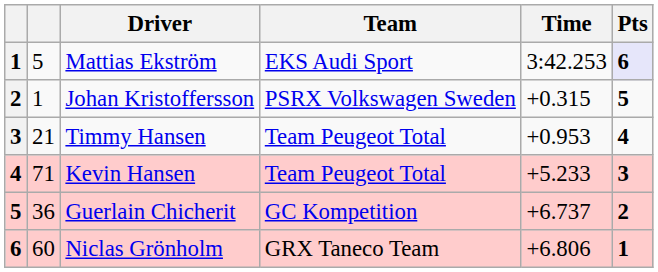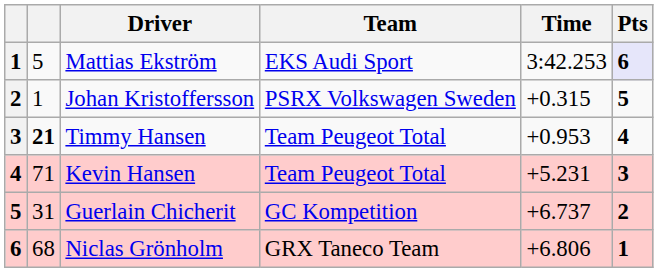 <table class="wikitable" style="font-size:95%">
 <tr>
 <th></th>
 <th></th>
 <th>Driver</th>
 <th>Team</th>
 <th>Time</th>
 <th>Pts</th>
 </tr>
 <tr>
 <th>1</th>
 <td>5</td>
 <td> <a href='#'>Mattias Ekström</a></td>
 <td><a href='#'>EKS Audi Sport</a></td>
 <td>3:42.253</td>
 <td style="background: lavender;"><strong>6</strong></td>
 </tr>
 <tr>
 <th>2</th>
 <td>1</td>
 <td> <a href='#'>Johan Kristoffersson</a></td>
 <td><a href='#'>PSRX Volkswagen Sweden</a></td>
 <td>+0.315</td>
 <td><strong>5</strong></td>
 </tr>
 <tr>
 <th>3</th>
-<td>21</td>
+<td><strong>21</strong></td>
 <td> <a href='#'>Timmy Hansen</a></td>
 <td><a href='#'>Team Peugeot Total</a></td>
 <td>+0.953</td>
 <td><strong>4</strong></td>
 </tr>
 <tr>
 <th style="background:#ffcccc;">4</th>
 <td style="background:#ffcccc;">71</td>
 <td style="background:#ffcccc;"> <a href='#'>Kevin Hansen</a></td>
 <td style="background:#ffcccc;"><a href='#'>Team Peugeot Total</a></td>
-<td style="background:#ffcccc;">+5.233</td>
+<td style="background:#ffcccc;">+5.231</td>
 <td style="background:#ffcccc;"><strong>3</strong></td>
 </tr>
 <tr>
 <th style="background:#ffcccc;">5</th>
-<td style="background:#ffcccc;">36</td>
+<td style="background:#ffcccc;">31</td>
 <td style="background:#ffcccc;"> <a href='#'>Guerlain Chicherit</a></td>
 <td style="background:#ffcccc;"><a href='#'>GC Kompetition</a></td>
 <td style="background:#ffcccc;">+6.737</td>
 <td style="background:#ffcccc;"><strong>2</strong></td>
 </tr>
 <tr>
 <th style="background:#ffcccc;">6</th>
-<td style="background:#ffcccc;">60</td>
+<td style="background:#ffcccc;">68</td>
 <td style="background:#ffcccc;"> <a href='#'>Niclas Grönholm</a></td>
 <td style="background:#ffcccc;">GRX Taneco Team</td>
 <td style="background:#ffcccc;">+6.806</td>
 <td style="background:#ffcccc;"><strong>1</strong></td>
 </tr>
 </table>
